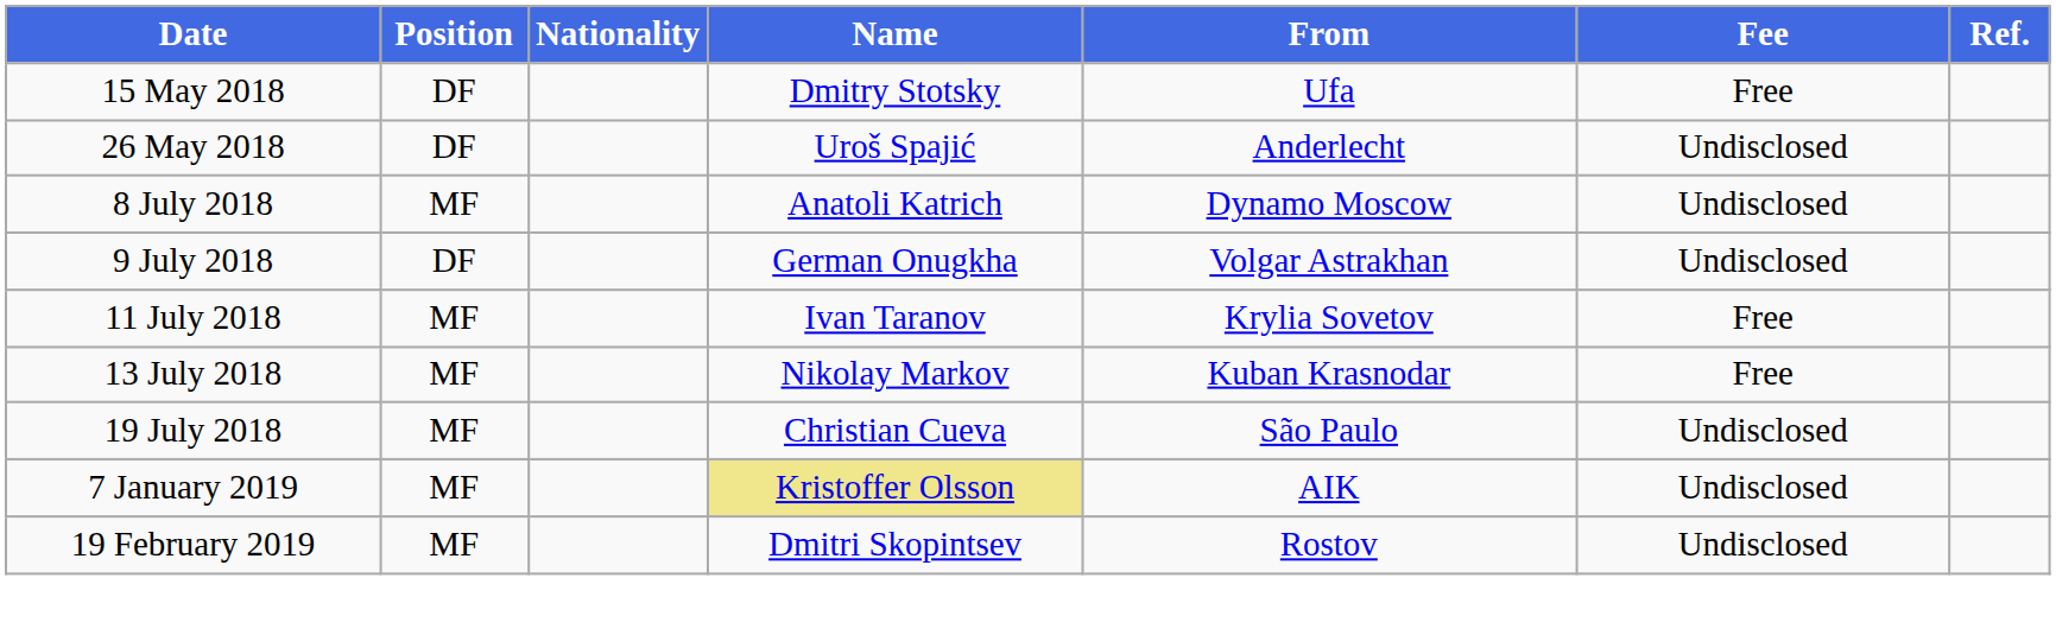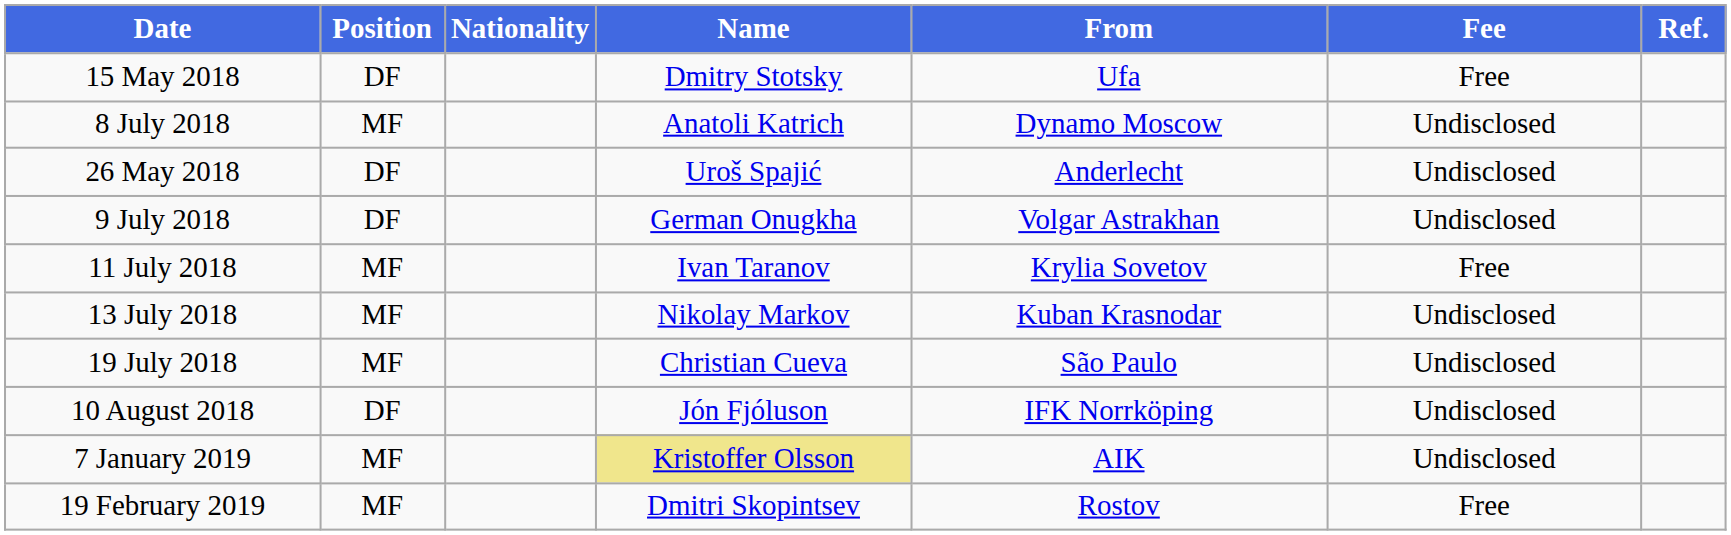 <table class="wikitable"  style="text-align:center; font-size:90%; ">
 <tr>
 <th style="background:#4169E1; color:white; width:150px;">Date</th>
 <th style="background:#4169E1; color:white; width:55px;">Position</th>
 <th style="background:#4169E1; color:white; width:505x;">Nationality</th>
 <th style="background:#4169E1; color:white; width:150px;">Name</th>
 <th style="background:#4169E1; color:white; width:200px;">From</th>
 <th style="background:#4169E1; color:white; width:150px;">Fee</th>
 <th style="background:#4169E1; color:white; width:35px;">Ref.</th>
 </tr>
 <tr>
 <td>15 May 2018</td>
 <td>DF</td>
 <td></td>
 <td><a href='#'>Dmitry Stotsky</a></td>
 <td><a href='#'>Ufa</a></td>
 <td>Free</td>
 <td></td>
 </tr>
 <tr>
+<td>8 July 2018</td>
+<td>MF</td>
+<td></td>
+<td><a href='#'>Anatoli Katrich</a></td>
+<td><a href='#'>Dynamo Moscow</a></td>
+<td>Undisclosed</td>
+<td></td>
+</tr>
+<tr>
 <td>26 May 2018</td>
 <td>DF</td>
 <td></td>
 <td><a href='#'>Uroš Spajić</a></td>
 <td><a href='#'>Anderlecht</a></td>
-<td>Undisclosed</td>
-<td></td>
-</tr>
-<tr>
-<td>8 July 2018</td>
-<td>MF</td>
-<td></td>
-<td><a href='#'>Anatoli Katrich</a></td>
-<td><a href='#'>Dynamo Moscow</a></td>
 <td>Undisclosed</td>
 <td></td>
 </tr>
 <tr>
 <td>9 July 2018</td>
 <td>DF</td>
 <td></td>
 <td><a href='#'>German Onugkha</a></td>
 <td><a href='#'>Volgar Astrakhan</a></td>
 <td>Undisclosed</td>
 <td></td>
 </tr>
 <tr>
 <td>11 July 2018</td>
 <td>MF</td>
 <td></td>
 <td><a href='#'>Ivan Taranov</a></td>
 <td><a href='#'>Krylia Sovetov</a></td>
 <td>Free</td>
 <td></td>
 </tr>
 <tr>
 <td>13 July 2018</td>
 <td>MF</td>
 <td></td>
 <td><a href='#'>Nikolay Markov</a></td>
 <td><a href='#'>Kuban Krasnodar</a></td>
-<td>Free</td>
+<td>Undisclosed</td>
 <td></td>
 </tr>
 <tr>
 <td>19 July 2018</td>
 <td>MF</td>
 <td></td>
 <td><a href='#'>Christian Cueva</a></td>
 <td><a href='#'>São Paulo</a></td>
+<td>Undisclosed</td>
+<td></td>
+</tr>
+<tr>
+<td>10 August 2018</td>
+<td>DF</td>
+<td></td>
+<td><a href='#'>Jón Fjóluson</a></td>
+<td><a href='#'>IFK Norrköping</a></td>
 <td>Undisclosed</td>
 <td></td>
 </tr>
 <tr>
 <td>7 January 2019</td>
 <td>MF</td>
 <td></td>
 <td style="background: khaki;"><a href='#'>Kristoffer Olsson</a></td>
 <td><a href='#'>AIK</a></td>
 <td>Undisclosed</td>
 <td></td>
 </tr>
 <tr>
 <td>19 February 2019</td>
 <td>MF</td>
 <td></td>
 <td><a href='#'>Dmitri Skopintsev</a></td>
 <td><a href='#'>Rostov</a></td>
-<td>Undisclosed</td>
+<td>Free</td>
 <td></td>
 </tr>
 </table>
